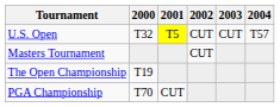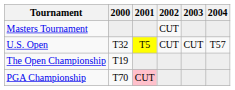 <table class="wikitable" style="font-size:95%;text-align:center;">
 <tr>
 <th>Tournament</th>
 <th>2000</th>
 <th>2001</th>
 <th>2002</th>
 <th>2003</th>
 <th>2004</th>
 </tr>
 <tr>
+<td align=left><a href='#'>Masters Tournament</a></td>
+<td style="background:#eeeeee;"></td>
+<td style="background:#eeeeee;"></td>
+<td>CUT</td>
+<td style="background:#eeeeee;"></td>
+<td style="background:#eeeeee;"></td>
+</tr>
+<tr>
 <td align=left><a href='#'>U.S. Open</a></td>
 <td>T32</td>
 <td style="background:yellow;">T5</td>
 <td>CUT</td>
 <td>CUT</td>
 <td>T57</td>
-</tr>
-<tr>
-<td align=left><a href='#'>Masters Tournament</a></td>
-<td style="background:#eeeeee;"></td>
-<td style="background:#eeeeee;"></td>
-<td>CUT</td>
-<td style="background:#eeeeee;"></td>
-<td style="background:#eeeeee;"></td>
 </tr>
 <tr>
 <td align=left><a href='#'>The Open Championship</a></td>
 <td>T19</td>
 <td style="background:#eeeeee;"></td>
 <td style="background:#eeeeee;"></td>
 <td style="background:#eeeeee;"></td>
 <td style="background:#eeeeee;"></td>
 </tr>
 <tr>
 <td align=left><a href='#'>PGA Championship</a></td>
 <td>T70</td>
-<td>CUT</td>
+<td style="background: pink;">CUT</td>
 <td style="background:#eeeeee;"></td>
 <td style="background:#eeeeee;"></td>
 <td style="background:#eeeeee;"></td>
 </tr>
 </table>
